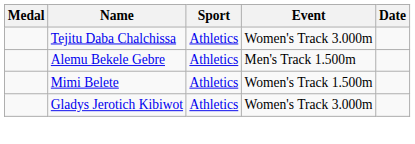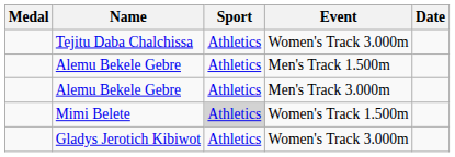 <table class="wikitable sortable" style="font-size:90%">
 <tr>
 <th>Medal</th>
 <th>Name</th>
 <th>Sport</th>
 <th>Event</th>
 <th>Date</th>
 </tr>
 <tr>
 <td></td>
 <td><a href='#'>Tejitu Daba Chalchissa</a></td>
 <td><a href='#'>Athletics</a></td>
 <td>Women's Track 3.000m</td>
 <td></td>
 </tr>
 <tr>
 <td></td>
 <td><a href='#'>Alemu Bekele Gebre</a></td>
 <td><a href='#'>Athletics</a></td>
 <td>Men's Track 1.500m</td>
 <td></td>
 </tr>
 <tr>
 <td></td>
+<td><a href='#'>Alemu Bekele Gebre</a></td>
+<td><a href='#'>Athletics</a></td>
+<td>Men's Track 3.000m</td>
+<td></td>
+</tr>
+<tr>
+<td></td>
 <td><a href='#'>Mimi Belete</a></td>
-<td><a href='#'>Athletics</a></td>
+<td style="background: lightgrey;"><a href='#'>Athletics</a></td>
 <td>Women's Track 1.500m</td>
 <td></td>
 </tr>
 <tr>
 <td></td>
 <td><a href='#'>Gladys Jerotich Kibiwot</a></td>
 <td><a href='#'>Athletics</a></td>
 <td>Women's Track 3.000m</td>
 <td></td>
 </tr>
 </table>
